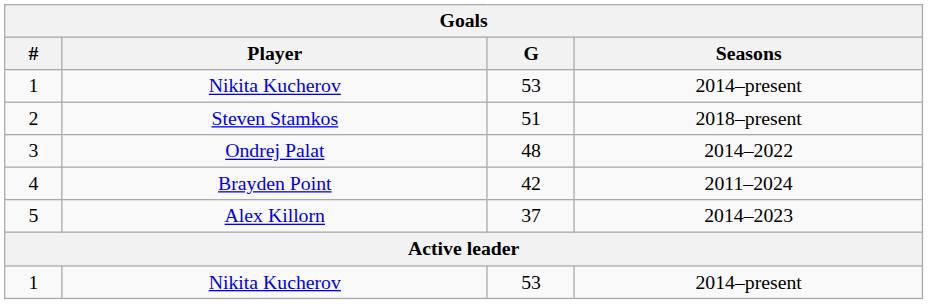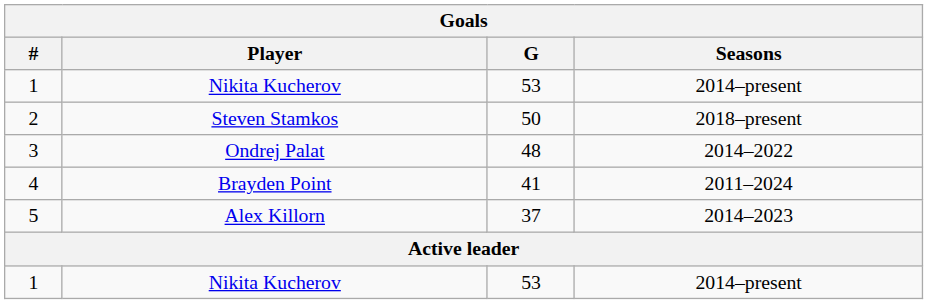 <table class="wikitable" style="text-align: center; font-size: 95%" width="80%">
 <tr>
 <th colspan="4">Goals</th>
 </tr>
 <tr>
 <th>#</th>
 <th>Player</th>
 <th>G</th>
 <th>Seasons</th>
 </tr>
 <tr>
 <td>1</td>
 <td><a href='#'>Nikita Kucherov</a></td>
 <td>53</td>
 <td>2014–present</td>
 </tr>
 <tr>
 <td>2</td>
 <td><a href='#'>Steven Stamkos</a></td>
-<td>51</td>
+<td>50</td>
 <td>2018–present</td>
 </tr>
 <tr>
 <td>3</td>
 <td><a href='#'>Ondrej Palat</a></td>
 <td>48</td>
 <td>2014–2022</td>
 </tr>
 <tr>
 <td>4</td>
 <td><a href='#'>Brayden Point</a></td>
-<td>42</td>
+<td>41</td>
 <td>2011–2024</td>
 </tr>
 <tr>
 <td>5</td>
 <td><a href='#'>Alex Killorn</a></td>
 <td>37</td>
 <td>2014–2023</td>
 </tr>
 <tr>
 <th colspan="4">Active leader</th>
 </tr>
 <tr>
 <td>1</td>
 <td><a href='#'>Nikita Kucherov</a></td>
 <td>53</td>
 <td>2014–present</td>
 </tr>
 </table>
